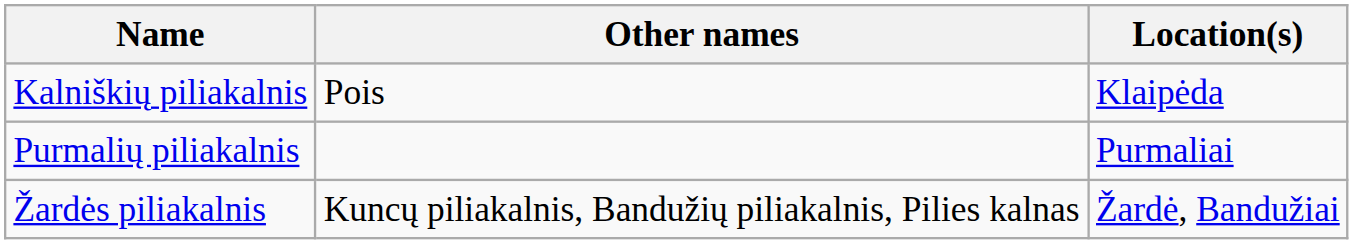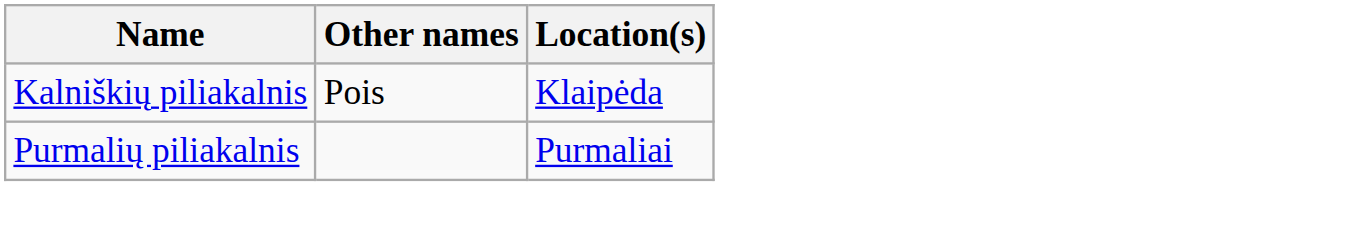 <table class="wikitable" style="font-size: 95%;">
 <tr>
 <th>Name</th>
 <th>Other names</th>
 <th>Location(s)</th>
 </tr>
 <tr>
 <td><a href='#'>Kalniškių piliakalnis</a></td>
 <td>Pois</td>
 <td><a href='#'>Klaipėda</a></td>
 </tr>
 <tr>
 <td><a href='#'>Purmalių piliakalnis</a></td>
 <td></td>
 <td><a href='#'>Purmaliai</a></td>
 </tr>
-<tr>
-<td><a href='#'>Žardės piliakalnis</a></td>
-<td>Kuncų piliakalnis, Bandužių piliakalnis, Pilies kalnas</td>
-<td><a href='#'>Žardė</a>, <a href='#'>Bandužiai</a></td>
-</tr>
 </table>
